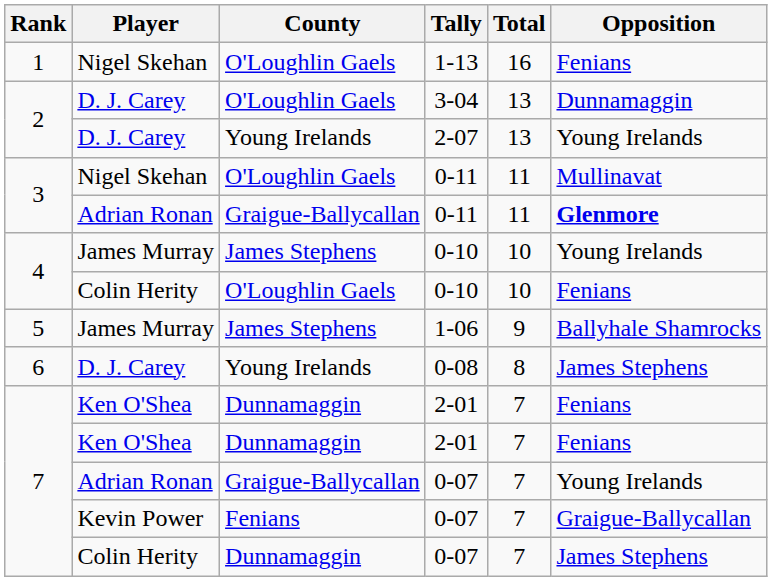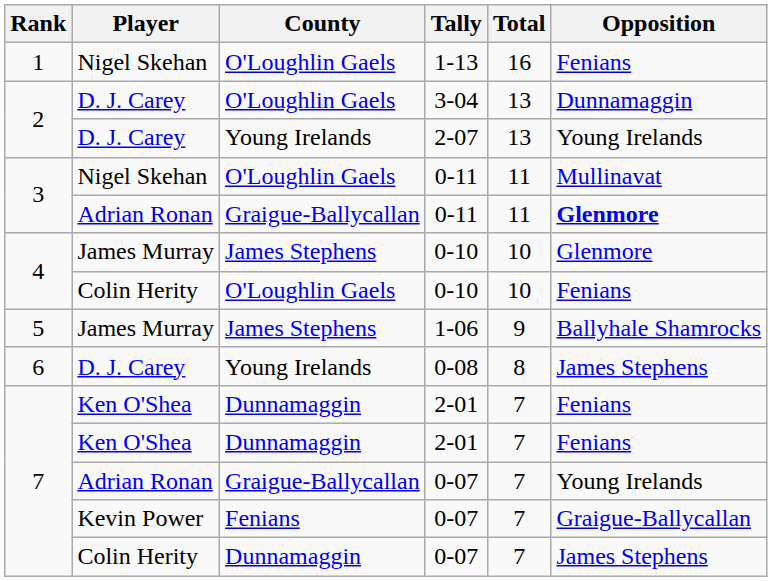 <table class="wikitable">
 <tr>
 <th>Rank</th>
 <th>Player</th>
 <th>County</th>
 <th>Tally</th>
 <th>Total</th>
 <th>Opposition</th>
 </tr>
 <tr>
 <td rowspan=1 align=center>1</td>
 <td>Nigel Skehan</td>
 <td><a href='#'>O'Loughlin Gaels</a></td>
 <td align=center>1-13</td>
 <td align=center>16</td>
 <td><a href='#'>Fenians</a></td>
 </tr>
 <tr>
 <td rowspan=2 align=center>2</td>
 <td><a href='#'>D. J. Carey</a></td>
 <td><a href='#'>O'Loughlin Gaels</a></td>
 <td align=center>3-04</td>
 <td align=center>13</td>
 <td><a href='#'>Dunnamaggin</a></td>
 </tr>
 <tr>
 <td><a href='#'>D. J. Carey</a></td>
 <td>Young Irelands</td>
 <td align=center>2-07</td>
 <td align=center>13</td>
 <td>Young Irelands</td>
 </tr>
 <tr>
 <td rowspan=2 align=center>3</td>
 <td>Nigel Skehan</td>
 <td><a href='#'>O'Loughlin Gaels</a></td>
 <td align=center>0-11</td>
 <td align=center>11</td>
 <td><a href='#'>Mullinavat</a></td>
 </tr>
 <tr>
 <td><a href='#'>Adrian Ronan</a></td>
 <td><a href='#'>Graigue-Ballycallan</a></td>
 <td align=center>0-11</td>
 <td align=center>11</td>
 <td><strong><a href='#'>Glenmore</a></strong></td>
 </tr>
 <tr>
 <td rowspan=2 align=center>4</td>
 <td>James Murray</td>
 <td><a href='#'>James Stephens</a></td>
 <td align=center>0-10</td>
 <td align=center>10</td>
-<td>Young Irelands</td>
+<td><a href='#'>Glenmore</a></td>
 </tr>
 <tr>
 <td>Colin Herity</td>
 <td><a href='#'>O'Loughlin Gaels</a></td>
 <td align=center>0-10</td>
 <td align=center>10</td>
 <td><a href='#'>Fenians</a></td>
 </tr>
 <tr>
 <td rowspan=1 align=center>5</td>
 <td>James Murray</td>
 <td><a href='#'>James Stephens</a></td>
 <td align=center>1-06</td>
 <td align=center>9</td>
 <td><a href='#'>Ballyhale Shamrocks</a></td>
 </tr>
 <tr>
 <td rowspan=1 align=center>6</td>
 <td><a href='#'>D. J. Carey</a></td>
 <td>Young Irelands</td>
 <td align=center>0-08</td>
 <td align=center>8</td>
 <td><a href='#'>James Stephens</a></td>
 </tr>
 <tr>
 <td rowspan=5 align=center>7</td>
 <td><a href='#'>Ken O'Shea</a></td>
 <td><a href='#'>Dunnamaggin</a></td>
 <td align=center>2-01</td>
 <td align=center>7</td>
 <td><a href='#'>Fenians</a></td>
 </tr>
 <tr>
 <td><a href='#'>Ken O'Shea</a></td>
 <td><a href='#'>Dunnamaggin</a></td>
 <td align=center>2-01</td>
 <td align=center>7</td>
 <td><a href='#'>Fenians</a></td>
 </tr>
 <tr>
 <td><a href='#'>Adrian Ronan</a></td>
 <td><a href='#'>Graigue-Ballycallan</a></td>
 <td align=center>0-07</td>
 <td align=center>7</td>
 <td>Young Irelands</td>
 </tr>
 <tr>
 <td>Kevin Power</td>
 <td><a href='#'>Fenians</a></td>
 <td align=center>0-07</td>
 <td align=center>7</td>
 <td><a href='#'>Graigue-Ballycallan</a></td>
 </tr>
 <tr>
 <td>Colin Herity</td>
 <td><a href='#'>Dunnamaggin</a></td>
 <td align=center>0-07</td>
 <td align=center>7</td>
 <td><a href='#'>James Stephens</a></td>
 </tr>
 </table>
